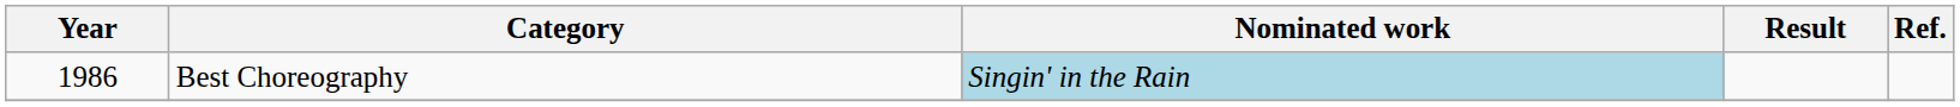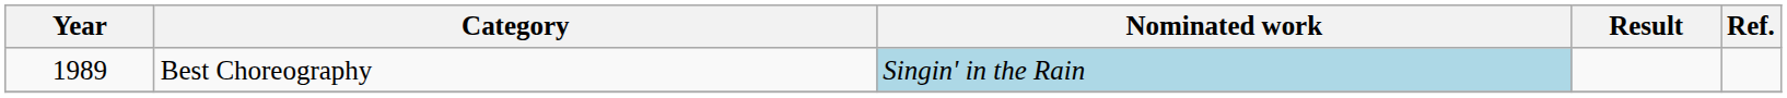 <table class=wikitable>
 <tr>
 <th scope="col" style="width:5em;">Year</th>
 <th scope="col" style="width:26em;">Category</th>
 <th scope="col" style="width:25em;">Nominated work</th>
 <th scope="col" style="width:5em;">Result</th>
 <th>Ref.</th>
 </tr>
 <tr>
-<td style="text-align:center;">1986</td>
+<td style="text-align:center;">1989</td>
 <td>Best Choreography</td>
 <td style="background: lightblue;"><em>Singin' in the Rain</em></td>
 <td></td>
 <td></td>
 </tr>
 <tr>
 </tr>
 </table>
